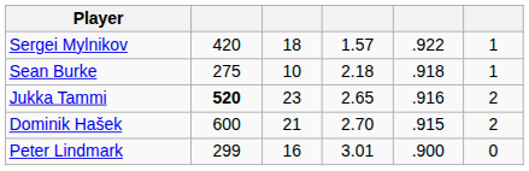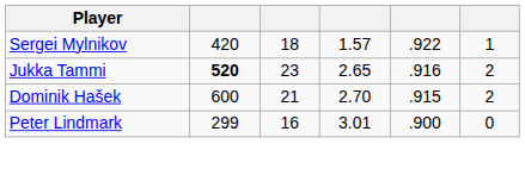 <table class="wikitable sortable" style="text-align:center;">
 <tr>
 <th style="width:170px;">Player</th>
 <th style="width:60px;"></th>
 <th style="width:50px;"></th>
 <th style="width:60px;"></th>
 <th style="width:60px;"></th>
 <th style="width:50px;"></th>
 </tr>
 <tr>
 <td style="text-align:left;"> <a href='#'>Sergei Mylnikov</a></td>
 <td>420</td>
 <td>18</td>
 <td>1.57</td>
 <td>.922</td>
-<td>1</td>
-</tr>
-<tr>
-<td style="text-align:left;"> <a href='#'>Sean Burke</a></td>
-<td>275</td>
-<td>10</td>
-<td>2.18</td>
-<td>.918</td>
 <td>1</td>
 </tr>
 <tr>
 <td style="text-align:left;"> <a href='#'>Jukka Tammi</a></td>
 <td><strong>520</strong></td>
 <td>23</td>
 <td>2.65</td>
 <td>.916</td>
 <td>2</td>
 </tr>
 <tr>
 <td style="text-align:left;"> <a href='#'>Dominik Hašek</a></td>
 <td>600</td>
 <td>21</td>
 <td>2.70</td>
 <td>.915</td>
 <td>2</td>
 </tr>
 <tr>
 <td style="text-align:left;"> <a href='#'>Peter Lindmark</a></td>
 <td>299</td>
 <td>16</td>
 <td>3.01</td>
 <td>.900</td>
 <td>0</td>
 </tr>
 </table>
